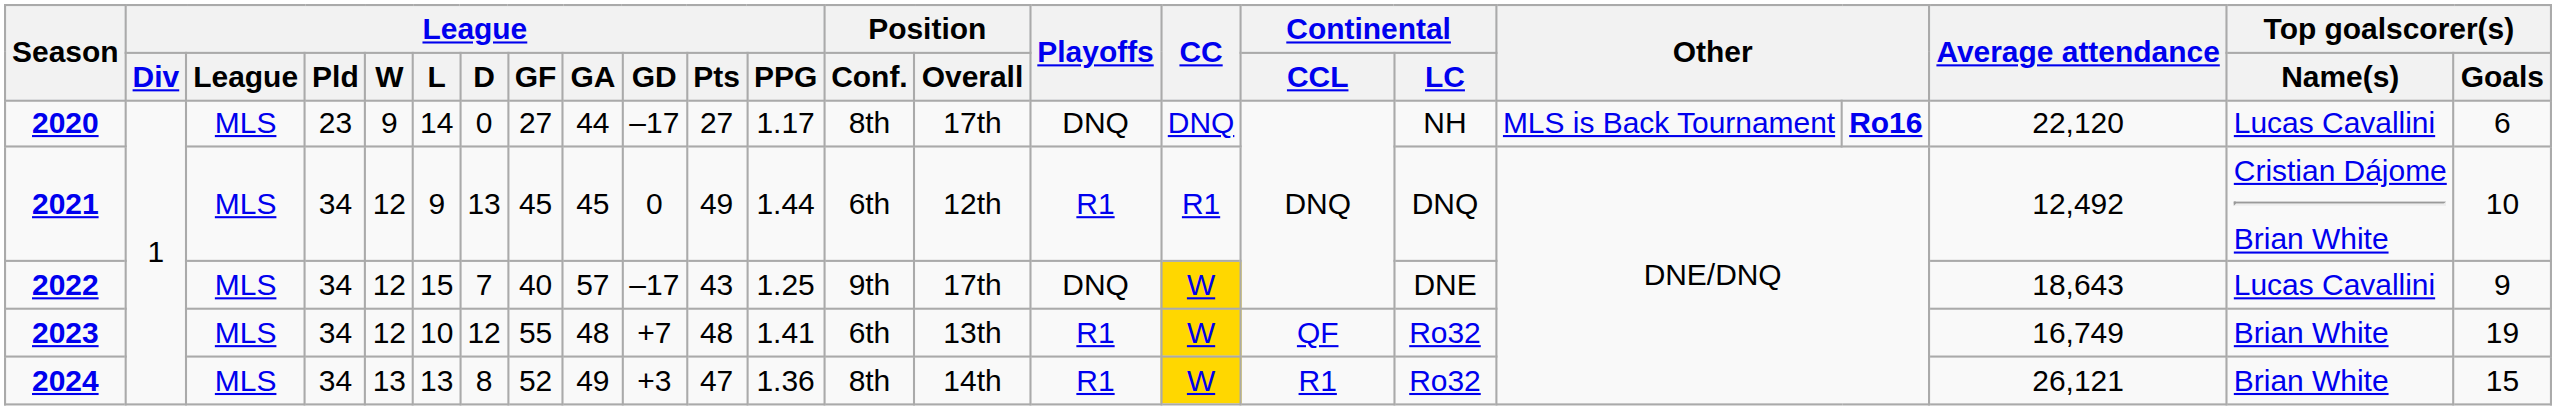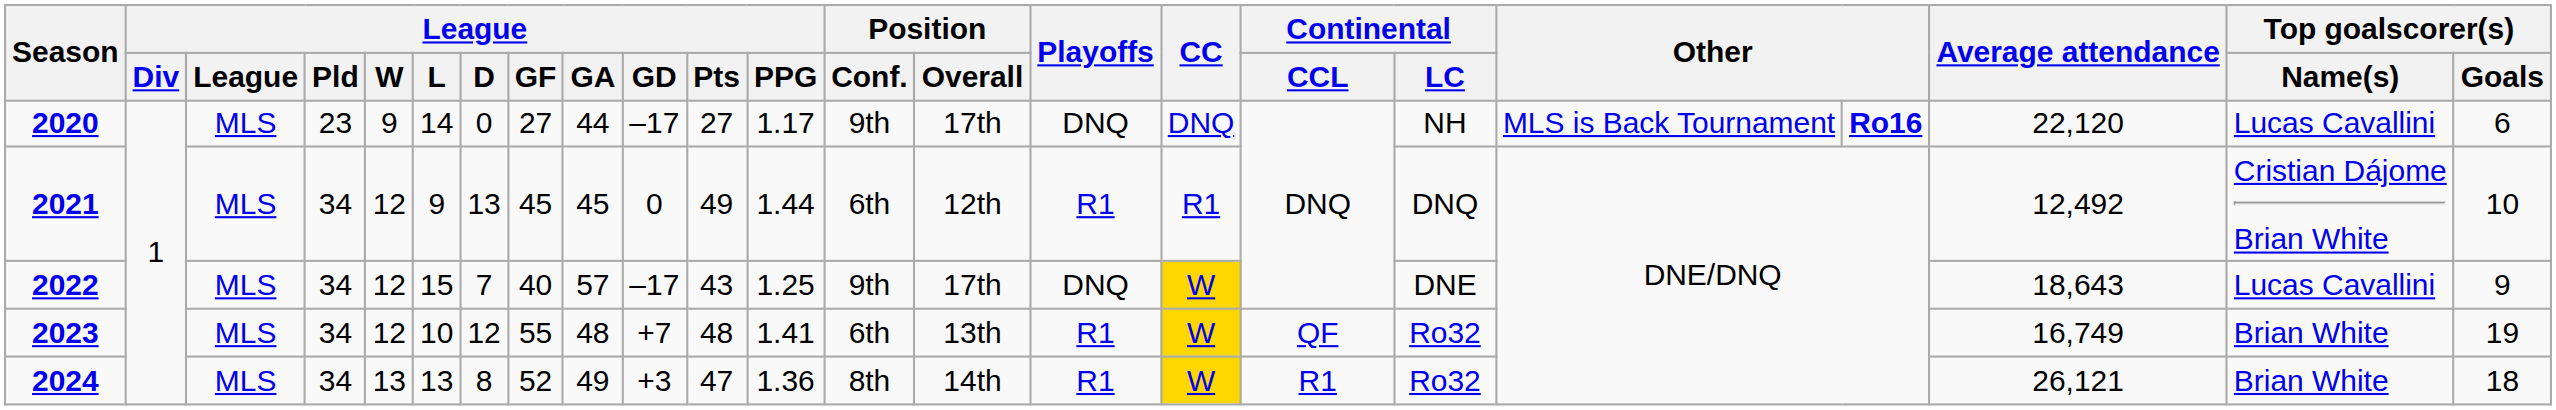 <table class="wikitable" style="font-size:90%; text-align:center;">
 <tr style="background:#f0f6ff;">
 <th rowspan=2>Season</th>
 <th colspan=11><a href='#'>League</a></th>
 <th colspan=2>Position</th>
 <th rowspan=2><a href='#'>Playoffs</a></th>
 <th rowspan=2><a href='#'>CC</a></th>
 <th colspan=2 width="10%"><a href='#'>Continental</a></th>
 <th rowspan=2 colspan=2>Other</th>
 <th rowspan=2><a href='#'>Average attendance</a></th>
 <th colspan=2>Top goalscorer(s)</th>
 </tr>
 <tr>
 <th><a href='#'>Div</a></th>
 <th>League</th>
 <th>Pld</th>
 <th>W</th>
 <th>L</th>
 <th>D</th>
 <th>GF</th>
 <th>GA</th>
 <th>GD</th>
 <th>Pts</th>
 <th>PPG</th>
 <th>Conf.</th>
 <th>Overall</th>
 <th width="6%"><a href='#'>CCL</a></th>
 <th width="4%"><a href='#'>LC</a></th>
 <th>Name(s)</th>
 <th>Goals</th>
 </tr>
 <tr>
 <td><strong><a href='#'>2020</a></strong></td>
 <td rowspan=5>1</td>
 <td><a href='#'>MLS</a></td>
 <td>23</td>
 <td>9</td>
 <td>14</td>
 <td>0</td>
 <td>27</td>
 <td>44</td>
 <td>–17</td>
 <td>27</td>
 <td>1.17</td>
-<td>8th</td>
+<td>9th</td>
 <td>17th</td>
 <td>DNQ</td>
 <td><a href='#'>DNQ</a></td>
 <td rowspan=3>DNQ</td>
 <td>NH</td>
 <td><a href='#'>MLS is Back Tournament</a></td>
 <td><strong><a href='#'>Ro16</a></strong></td>
 <td>22,120</td>
 <td align="left"> <a href='#'>Lucas Cavallini</a></td>
 <td>6</td>
 </tr>
 <tr>
 <td><strong><a href='#'>2021</a></strong></td>
 <td><a href='#'>MLS</a></td>
 <td>34</td>
 <td>12</td>
 <td>9</td>
 <td>13</td>
 <td>45</td>
 <td>45</td>
 <td>0</td>
 <td>49</td>
 <td>1.44</td>
 <td>6th</td>
 <td>12th</td>
 <td><a href='#'>R1</a></td>
 <td><a href='#'>R1</a></td>
 <td>DNQ</td>
 <td colspan="2" rowspan="4">DNE/DNQ</td>
 <td>12,492</td>
 <td align="left"> <a href='#'>Cristian Dájome</a><hr> <a href='#'>Brian White</a></td>
 <td>10</td>
 </tr>
 <tr>
 <td><strong><a href='#'>2022</a></strong></td>
 <td><a href='#'>MLS</a></td>
 <td>34</td>
 <td>12</td>
 <td>15</td>
 <td>7</td>
 <td>40</td>
 <td>57</td>
 <td>–17</td>
 <td>43</td>
 <td>1.25</td>
 <td>9th</td>
 <td>17th</td>
 <td>DNQ</td>
 <td bgcolor=gold><a href='#'>W</a></td>
 <td>DNE</td>
 <td>18,643</td>
 <td align="left"> <a href='#'>Lucas Cavallini</a></td>
 <td>9</td>
 </tr>
 <tr>
 <td><strong><a href='#'>2023</a></strong></td>
 <td><a href='#'>MLS</a></td>
 <td>34</td>
 <td>12</td>
 <td>10</td>
 <td>12</td>
 <td>55</td>
 <td>48</td>
 <td>+7</td>
 <td>48</td>
 <td>1.41</td>
 <td>6th</td>
 <td>13th</td>
 <td><a href='#'>R1</a></td>
 <td bgcolor=gold><a href='#'>W</a></td>
 <td><a href='#'>QF</a></td>
 <td><a href='#'>Ro32</a></td>
 <td>16,749</td>
 <td align="left"> <a href='#'>Brian White</a></td>
 <td>19</td>
 </tr>
 <tr>
 <td><strong><a href='#'>2024</a></strong></td>
 <td><a href='#'>MLS</a></td>
 <td>34</td>
 <td>13</td>
 <td>13</td>
 <td>8</td>
 <td>52</td>
 <td>49</td>
 <td>+3</td>
 <td>47</td>
 <td>1.36</td>
 <td>8th</td>
 <td>14th</td>
 <td><a href='#'>R1</a></td>
 <td bgcolor=gold><a href='#'>W</a></td>
 <td><a href='#'>R1</a></td>
 <td><a href='#'>Ro32</a></td>
 <td>26,121</td>
 <td align="left"> <a href='#'>Brian White</a></td>
-<td>15</td>
+<td>18</td>
 </tr>
 </table>
